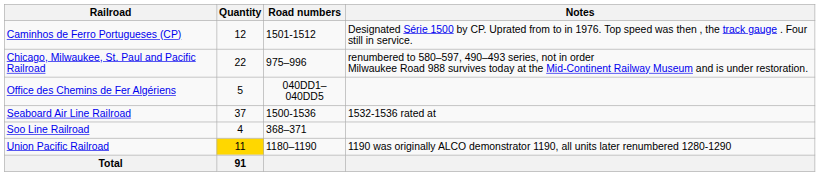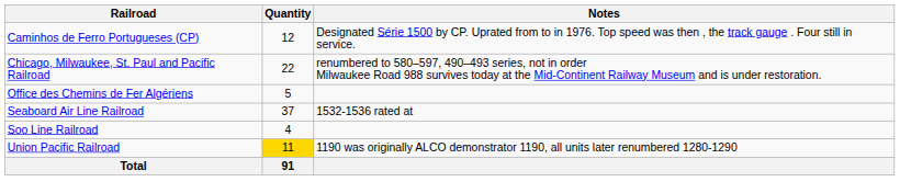 <table class="wikitable">
 <tr>
 <th>Railroad</th>
 <th>Quantity</th>
-<th>Road numbers</th>
 <th>Notes</th>
 </tr>
 <tr>
 <td><a href='#'>Caminhos de Ferro Portugueses (CP)</a></td>
 <td style="text-align:center;">12</td>
-<td>1501-1512</td>
 <td>Designated <a href='#'>Série 1500</a> by CP. Uprated from  to  in 1976. Top speed was then , the <a href='#'>track gauge</a>  . Four still in service.</td>
 </tr>
 <tr>
 <td><a href='#'>Chicago, Milwaukee, St. Paul and Pacific Railroad</a></td>
 <td style="text-align:center;">22</td>
-<td>975–996</td>
 <td>renumbered to 580–597, 490–493 series, not in order<br>Milwaukee Road 988 survives today at the <a href='#'>Mid-Continent Railway Museum</a> and is under restoration. </td>
 </tr>
 <tr>
 <td><a href='#'>Office des Chemins de Fer Algériens</a></td>
 <td style="text-align:center;">5</td>
-<td style="text-align:center;">040DD1–040DD5</td>
 <td></td>
 </tr>
 <tr>
 <td><a href='#'>Seaboard Air Line Railroad</a></td>
 <td style="text-align:center;">37</td>
-<td>1500-1536</td>
 <td>1532-1536 rated at </td>
 </tr>
 <tr>
 <td><a href='#'>Soo Line Railroad</a></td>
 <td style="text-align:center;">4</td>
-<td>368–371</td>
 <td></td>
 </tr>
 <tr>
 <td><a href='#'>Union Pacific Railroad</a></td>
 <td style="background: gold; text-align:center;">11</td>
-<td>1180–1190</td>
 <td>1190 was originally ALCO demonstrator 1190, all units later renumbered 1280-1290</td>
 </tr>
 <tr>
 <th>Total</th>
 <th>91</th>
 <th></th>
-<th></th>
 </tr>
 </table>
